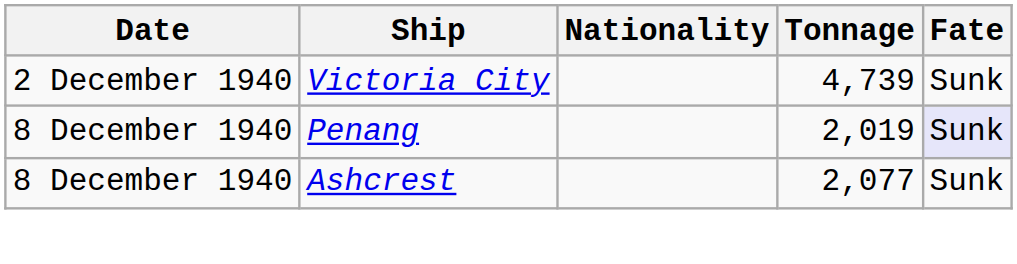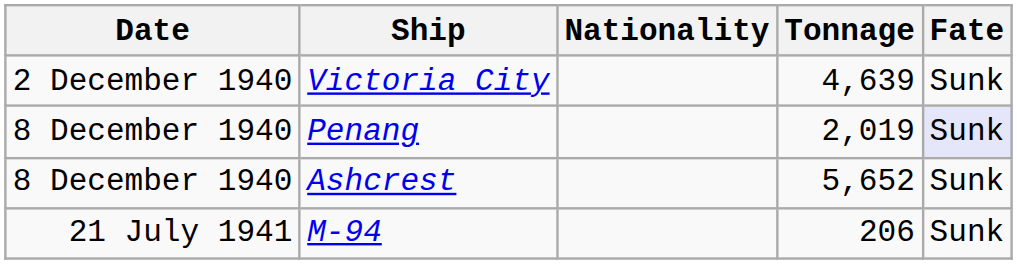 <table class="wikitable sortable" style="margin: 1em auto 1em auto;"|->
 <tr>
 <th>Date</th>
 <th>Ship</th>
 <th>Nationality</th>
 <th>Tonnage</th>
 <th>Fate</th>
 </tr>
 <tr>
 <td align="right">2 December 1940</td>
 <td align="left"><a href='#'><em>Victoria City</em></a></td>
 <td align="left"></td>
-<td align="right">4,739</td>
+<td align="right">4,639</td>
 <td align="left">Sunk</td>
 </tr>
 <tr>
 <td align="right">8 December 1940</td>
 <td align="left"><a href='#'><em>Penang</em></a></td>
 <td align="left"></td>
 <td align="right">2,019</td>
 <td align="left" style="background: lavender;">Sunk</td>
 </tr>
 <tr>
 <td align="right">8 December 1940</td>
 <td align="left"><a href='#'><em>Ashcrest</em></a></td>
 <td align="left"></td>
-<td align="right">2,077</td>
+<td align="right">5,652</td>
+<td align="left">Sunk</td>
+</tr>
+<tr>
+<td align="right">21 July 1941</td>
+<td align="left"><a href='#'><em>M-94</em></a></td>
+<td align="left"></td>
+<td align="right">206</td>
 <td align="left">Sunk</td>
 </tr>
 </table>
